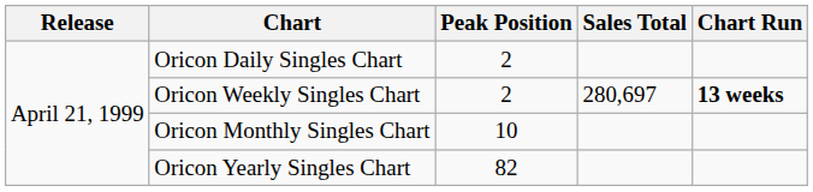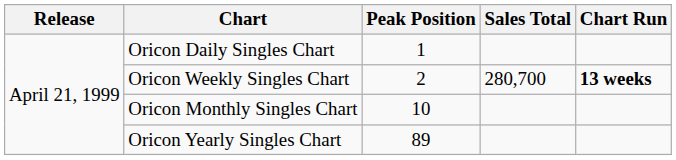 <table class="wikitable">
 <tr>
 <th>Release</th>
 <th>Chart</th>
 <th>Peak Position</th>
 <th>Sales Total</th>
 <th>Chart Run</th>
 </tr>
 <tr>
 <td rowspan="4">April 21, 1999</td>
 <td>Oricon Daily Singles Chart</td>
-<td align="center">2</td>
+<td align="center">1</td>
 <td></td>
 <td></td>
 </tr>
 <tr>
 <td>Oricon Weekly Singles Chart</td>
 <td align="center">2</td>
-<td>280,697</td>
+<td>280,700</td>
 <td><strong>13 weeks</strong></td>
 </tr>
 <tr>
 <td>Oricon Monthly Singles Chart</td>
 <td align="center">10</td>
 <td></td>
 <td></td>
 </tr>
 <tr>
 <td>Oricon Yearly Singles Chart</td>
-<td align="center">82</td>
+<td align="center">89</td>
 <td></td>
 <td></td>
 </tr>
 </table>
